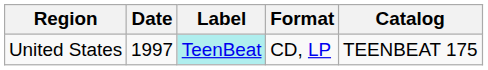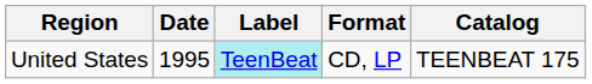 <table class="wikitable">
 <tr>
 <th>Region</th>
 <th>Date</th>
 <th>Label</th>
 <th>Format</th>
 <th>Catalog</th>
 </tr>
 <tr>
 <td>United States</td>
-<td>1997</td>
+<td>1995</td>
 <td style="background: paleturquoise;"><a href='#'>TeenBeat</a></td>
 <td>CD, <a href='#'>LP</a></td>
 <td>TEENBEAT 175</td>
 </tr>
 </table>
